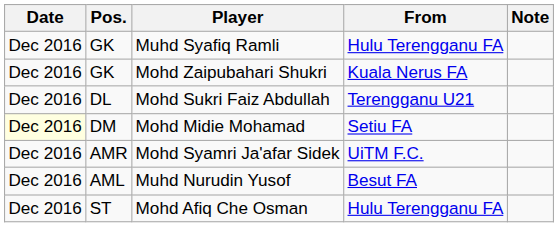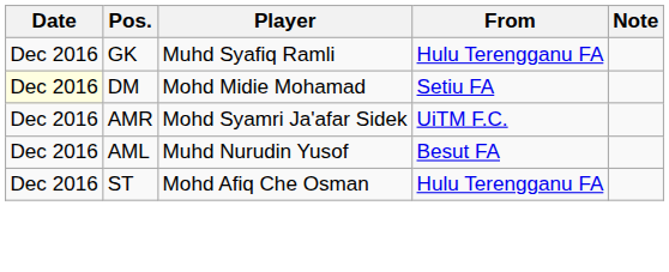 <table class="wikitable sortable">
 <tr>
 <th>Date</th>
 <th>Pos.</th>
 <th>Player</th>
 <th>From</th>
 <th>Note</th>
 </tr>
 <tr>
 <td>Dec 2016</td>
 <td>GK</td>
 <td> Muhd Syafiq Ramli</td>
 <td> <a href='#'>Hulu Terengganu FA</a></td>
-<td></td>
-</tr>
-<tr>
-<td>Dec 2016</td>
-<td>GK</td>
-<td> Mohd Zaipubahari Shukri</td>
-<td> <a href='#'>Kuala Nerus FA</a></td>
-<td></td>
-</tr>
-<tr>
-<td>Dec 2016</td>
-<td>DL</td>
-<td> Mohd Sukri Faiz Abdullah</td>
-<td> <a href='#'>Terengganu U21</a></td>
 <td></td>
 </tr>
 <tr>
 <td style="background: lightyellow;">Dec 2016</td>
 <td>DM</td>
 <td> Mohd Midie Mohamad</td>
 <td> <a href='#'>Setiu FA</a></td>
 <td></td>
 </tr>
 <tr>
 <td>Dec 2016</td>
 <td>AMR</td>
 <td> Mohd Syamri Ja'afar Sidek</td>
 <td> <a href='#'>UiTM F.C.</a></td>
 <td></td>
 </tr>
 <tr>
 <td>Dec 2016</td>
 <td>AML</td>
 <td> Muhd Nurudin Yusof</td>
 <td> <a href='#'>Besut FA</a></td>
 <td></td>
 </tr>
 <tr>
 <td>Dec 2016</td>
 <td>ST</td>
 <td> Mohd Afiq Che Osman</td>
 <td> <a href='#'>Hulu Terengganu FA</a></td>
 <td></td>
 </tr>
 </table>
